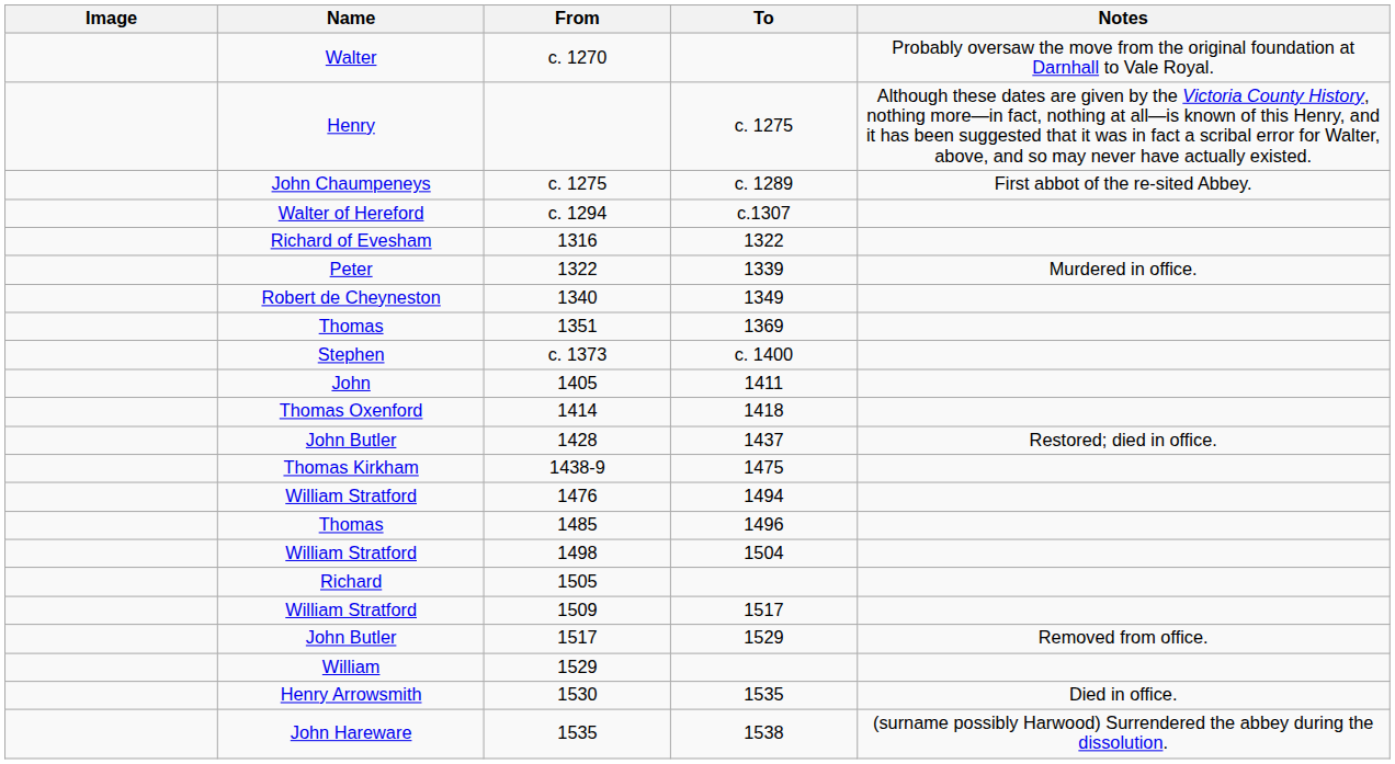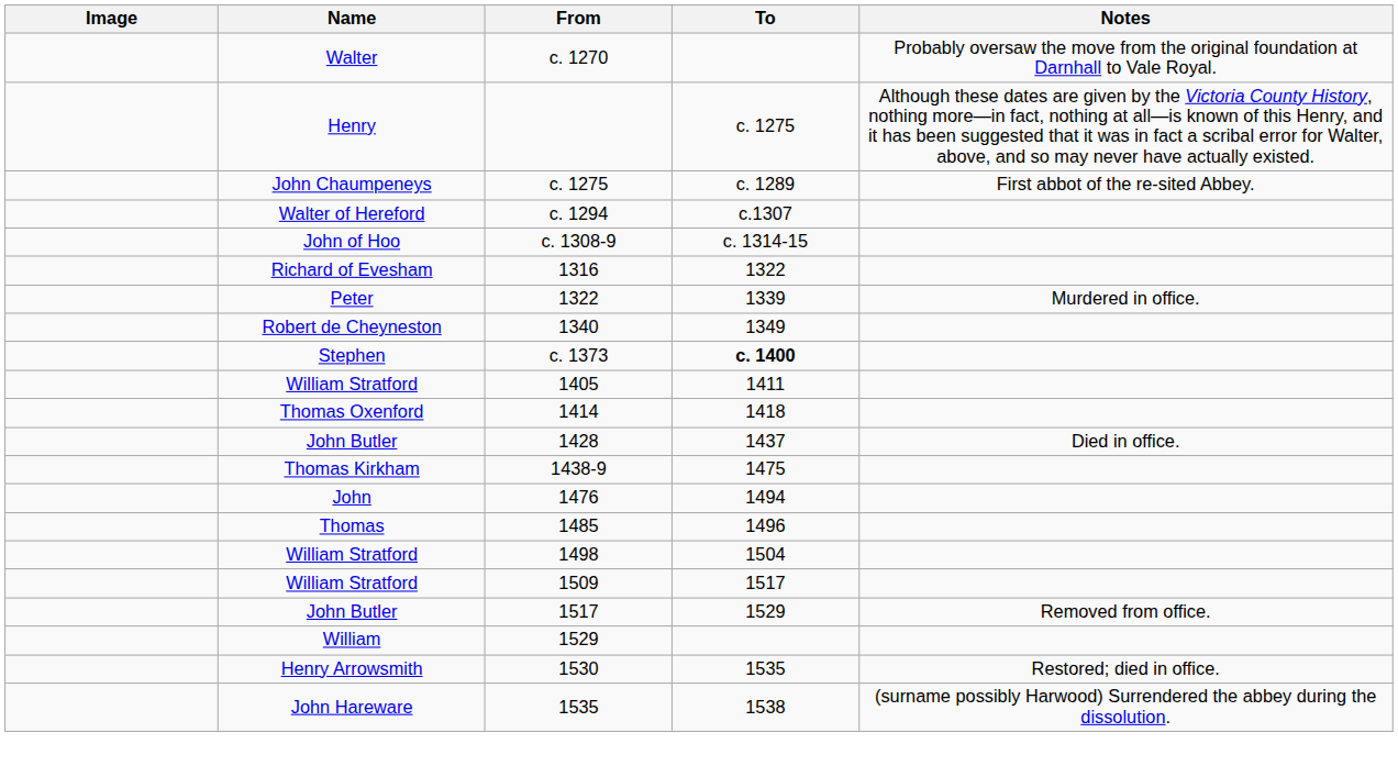 <table width=98% class="wikitable">
 <tr>
 <th width=8%>Image</th>
 <th width=10%>Name</th>
 <th width=7%>From</th>
 <th width=7%>To</th>
 <th width=20%>Notes</th>
 </tr>
 <tr>
 <td align="center"></td>
 <td align="center"><a href='#'>Walter</a><br></td>
 <td align="center">c. 1270</td>
 <td align="center"></td>
 <td align="center">Probably oversaw the move from the original foundation at <a href='#'>Darnhall</a> to Vale Royal.</td>
 </tr>
 <tr>
 <td align="center"></td>
 <td align="center"><a href='#'>Henry</a><br></td>
 <td align="center"></td>
 <td align="center">c. 1275</td>
 <td align="center">Although these dates are given by the <em><a href='#'>Victoria County History</a></em>, nothing more—in fact, nothing at all—is known of this Henry, and it has been suggested that it was in fact a scribal error for Walter, above, and so may never have actually existed.</td>
 </tr>
 <tr>
 <td align="center"></td>
 <td align="center"><a href='#'>John Chaumpeneys</a><br></td>
 <td align="center">c. 1275</td>
 <td align="center">c. 1289</td>
 <td align="center">First abbot of the re-sited Abbey.</td>
 </tr>
 <tr>
 <td align="center"></td>
 <td align="center"><a href='#'>Walter of Hereford</a><br></td>
 <td align="center">c. 1294</td>
 <td align="center">c.1307</td>
 <td align="center"></td>
 </tr>
 <tr>
 <td align="center"></td>
+<td align="center"><a href='#'>John of Hoo</a><br></td>
+<td align="center">c. 1308-9</td>
+<td align="center">c. 1314-15</td>
+<td align="center"></td>
+</tr>
+<tr>
+<td align="center"></td>
 <td align="center"><a href='#'>Richard of Evesham</a><br></td>
 <td align="center">1316</td>
 <td align="center">1322</td>
 <td align="center"></td>
 </tr>
 <tr>
 <td align="center"></td>
 <td align="center"><a href='#'>Peter</a><br></td>
 <td align="center">1322</td>
 <td align="center">1339</td>
 <td align="center">Murdered in office.</td>
 </tr>
 <tr>
 <td align="center"></td>
 <td align="center"><a href='#'>Robert de Cheyneston</a><br></td>
 <td align="center">1340</td>
 <td align="center">1349</td>
 <td align="center"></td>
 </tr>
 <tr>
 <td align="center"></td>
-<td align="center"><a href='#'>Thomas</a><br></td>
-<td align="center">1351</td>
-<td align="center">1369</td>
+<td align="center"><a href='#'>Stephen</a><br></td>
+<td align="center">c. 1373</td>
+<td align="center"><strong>c. 1400</strong></td>
 <td align="center"></td>
 </tr>
 <tr>
 <td align="center"></td>
-<td align="center"><a href='#'>Stephen</a><br></td>
-<td align="center">c. 1373</td>
-<td align="center">c. 1400</td>
-<td align="center"></td>
-</tr>
-<tr>
-<td align="center"></td>
-<td align="center"><a href='#'>John</a><br></td>
+<td align="center"><a href='#'>William Stratford</a><br></td>
 <td align="center">1405</td>
 <td align="center">1411</td>
 <td align="center"></td>
 </tr>
 <tr>
 <td align="center"></td>
 <td align="center"><a href='#'>Thomas Oxenford</a><br></td>
 <td align="center">1414</td>
 <td align="center">1418</td>
 <td align="center"></td>
 </tr>
 <tr>
 <td align="center"></td>
 <td align="center"><a href='#'>John Butler</a><br></td>
 <td align="center">1428</td>
 <td align="center">1437</td>
-<td align="center">Restored; died in office.</td>
+<td align="center">Died in office.</td>
 </tr>
 <tr>
 <td align="center"></td>
 <td align="center"><a href='#'>Thomas Kirkham</a><br></td>
 <td align="center">1438-9</td>
 <td align="center">1475</td>
 <td align="center"></td>
 </tr>
 <tr>
 <td align="center"></td>
-<td align="center"><a href='#'>William Stratford</a><br></td>
+<td align="center"><a href='#'>John</a><br></td>
 <td align="center">1476</td>
 <td align="center">1494</td>
 <td align="center"></td>
 </tr>
 <tr>
 <td align="center"></td>
 <td align="center"><a href='#'>Thomas</a><br></td>
 <td align="center">1485</td>
 <td align="center">1496</td>
 <td align="center"></td>
 </tr>
 <tr>
 <td align="center"></td>
 <td align="center"><a href='#'>William Stratford</a><br></td>
 <td align="center">1498</td>
 <td align="center">1504</td>
-<td align="center"></td>
-</tr>
-<tr>
-<td align="center"></td>
-<td align="center"><a href='#'>Richard</a><br></td>
-<td align="center">1505</td>
-<td align="center"></td>
 <td align="center"></td>
 </tr>
 <tr>
 <td align="center"></td>
 <td align="center"><a href='#'>William Stratford</a><br></td>
 <td align="center">1509</td>
 <td align="center">1517</td>
 <td align="center"></td>
 </tr>
 <tr>
 <td align="center"></td>
 <td align="center"><a href='#'>John Butler</a><br></td>
 <td align="center">1517</td>
 <td align="center">1529</td>
 <td align="center">Removed from office.</td>
 </tr>
 <tr>
 <td align="center"></td>
 <td align="center"><a href='#'>William</a><br></td>
 <td align="center">1529</td>
 <td align="center"></td>
 <td align="center"></td>
 </tr>
 <tr>
 <td align="center"></td>
 <td align="center"><a href='#'>Henry Arrowsmith</a><br></td>
 <td align="center">1530</td>
 <td align="center">1535</td>
-<td align="center">Died in office.</td>
+<td align="center">Restored; died in office.</td>
 </tr>
 <tr>
 <td align="center"></td>
 <td align="center"><a href='#'>John Hareware</a><br></td>
 <td align="center">1535</td>
 <td align="center">1538</td>
 <td align="center">(surname possibly Harwood) Surrendered the abbey during the <a href='#'>dissolution</a>.</td>
 </tr>
 </table>
